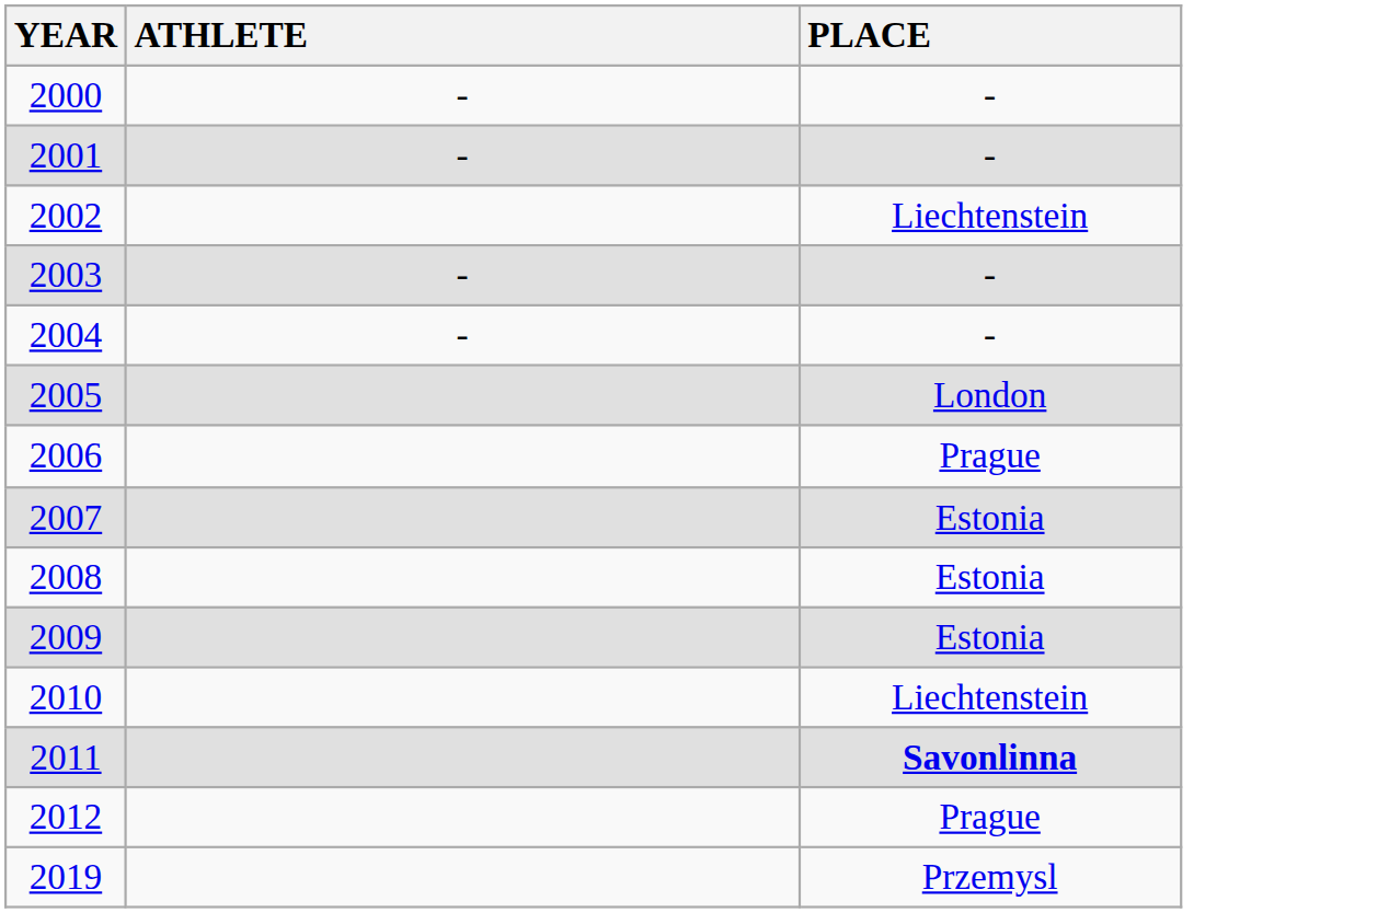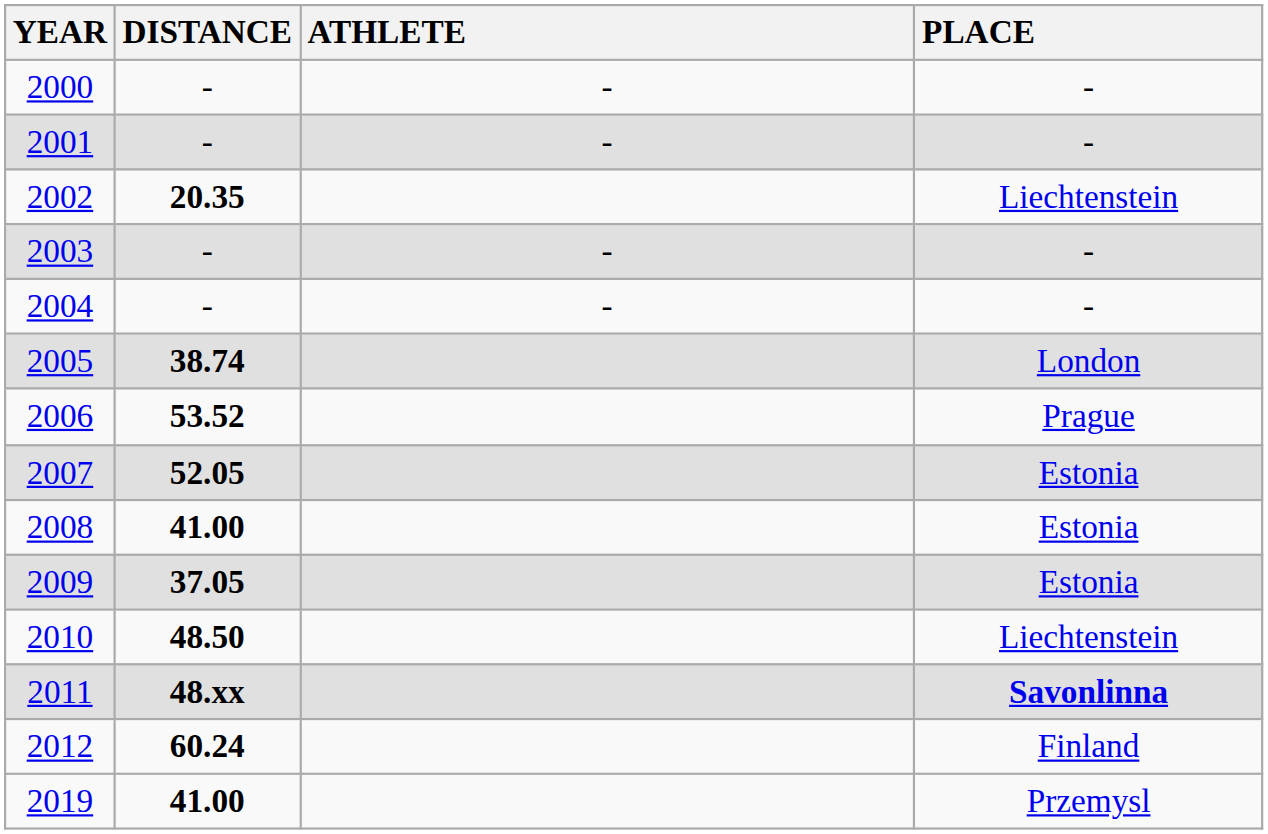 <table class="wikitable sortable" style="font-size:95%;">
 <tr>
 <th>YEAR</th>
+<th>DISTANCE</th>
 <th style="text-align:left; width:18em;">ATHLETE</th>
 <th style="text-align:left; width:10em;">PLACE</th>
 </tr>
 <tr>
 <td style="text-align:center;"><a href='#'>2000</a></td>
 <td style="text-align:center;">-</td>
 <td style="text-align:center;">-</td>
+<td style="text-align:center;">-</td>
 </tr>
 <tr style="background:#e0e0e0;">
 <td style="text-align:center;"><a href='#'>2001</a></td>
 <td style="text-align:center;">-</td>
 <td style="text-align:center;">-</td>
+<td style="text-align:center;">-</td>
 </tr>
 <tr>
 <td style="text-align:center;"><a href='#'>2002</a></td>
+<td style="text-align:center;"><strong>20.35</strong></td>
 <td></td>
 <td style="text-align:center;"><a href='#'>Liechtenstein</a></td>
 </tr>
 <tr style="background:#e0e0e0;">
 <td style="text-align:center;"><a href='#'>2003</a></td>
 <td style="text-align:center;">-</td>
 <td style="text-align:center;">-</td>
+<td style="text-align:center;">-</td>
 </tr>
 <tr>
 <td style="text-align:center;"><a href='#'>2004</a></td>
 <td style="text-align:center;">-</td>
 <td style="text-align:center;">-</td>
+<td style="text-align:center;">-</td>
 </tr>
 <tr style="background:#e0e0e0;">
 <td style="text-align:center;"><a href='#'>2005</a></td>
+<td style="text-align:center;"><strong>38.74</strong></td>
 <td></td>
 <td style="text-align:center;"><a href='#'>London</a></td>
 </tr>
 <tr>
 <td style="text-align:center;"><a href='#'>2006</a></td>
+<td style="text-align:center;"><strong>53.52</strong></td>
 <td></td>
 <td style="text-align:center;"><a href='#'>Prague</a></td>
 </tr>
 <tr style="background:#e0e0e0;">
 <td style="text-align:center;"><a href='#'>2007</a></td>
+<td style="text-align:center;"><strong>52.05</strong></td>
 <td></td>
 <td style="text-align:center;"><a href='#'>Estonia</a></td>
 </tr>
 <tr>
 <td style="text-align:center;"><a href='#'>2008</a></td>
+<td style="text-align:center;"><strong>41.00</strong></td>
 <td></td>
 <td style="text-align:center;"><a href='#'>Estonia</a></td>
 </tr>
 <tr style="background:#e0e0e0;">
 <td style="text-align:center;"><a href='#'>2009</a></td>
+<td style="text-align:center;"><strong>37.05</strong></td>
 <td></td>
 <td style="text-align:center;"><a href='#'>Estonia</a></td>
 </tr>
 <tr>
 <td style="text-align:center;"><a href='#'>2010</a></td>
+<td style="text-align:center;"><strong>48.50</strong> </td>
 <td></td>
 <td style="text-align:center;"><a href='#'>Liechtenstein</a></td>
 </tr>
 <tr style="background:#e0e0e0;">
 <td style="text-align:center;"><a href='#'>2011</a></td>
+<td style="text-align:center;"><strong>48.xx</strong> </td>
 <td></td>
 <td style="text-align:center;"><strong><a href='#'>Savonlinna</a></strong></td>
 </tr>
 <tr>
 <td style="text-align:center;"><a href='#'>2012</a></td>
+<td style="text-align:center;"><strong>60.24</strong></td>
 <td></td>
-<td style="text-align:center;"><a href='#'>Prague</a></td>
+<td style="text-align:center;"><a href='#'>Finland</a></td>
 </tr>
 <tr>
 <td style="text-align:center;"><a href='#'>2019</a></td>
+<td style="text-align:center;"><strong>41.00</strong></td>
 <td></td>
 <td style="text-align:center;"><a href='#'>Przemysl</a></td>
 </tr>
 </table>
